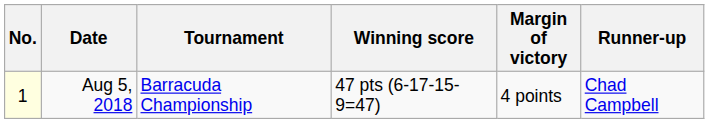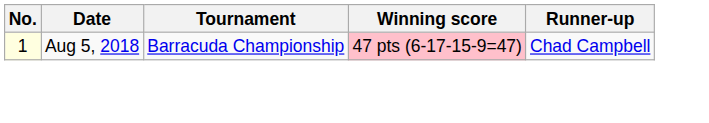 <table class="wikitable" style="font-size:95%;">
 <tr>
 <th>No.</th>
 <th>Date</th>
 <th>Tournament</th>
 <th>Winning score</th>
-<th>Margin of<br>victory</th>
 <th>Runner-up</th>
 </tr>
 <tr>
 <td align=center style="background: lightyellow;">1</td>
 <td align=right>Aug 5, <a href='#'>2018</a></td>
 <td><a href='#'>Barracuda Championship</a></td>
-<td>47 pts (6-17-15-9=47)</td>
-<td>4 points</td>
+<td style="background: pink;">47 pts (6-17-15-9=47)</td>
 <td> <a href='#'>Chad Campbell</a></td>
 </tr>
 </table>
